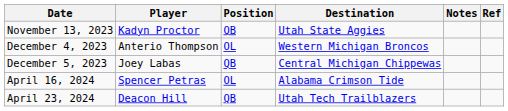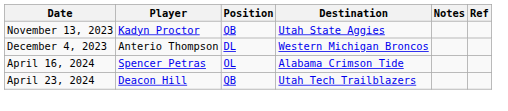 <table class="wikitable">
 <tr>
 <th>Date</th>
 <th>Player</th>
 <th>Position</th>
 <th>Destination</th>
 <th>Notes</th>
 <th>Ref</th>
 </tr>
 <tr>
 <td>November 13, 2023</td>
 <td><a href='#'>Kadyn Proctor</a></td>
 <td><a href='#'>QB</a></td>
 <td><a href='#'>Utah State Aggies</a></td>
 <td></td>
 <td></td>
 </tr>
 <tr>
 <td>December 4, 2023</td>
 <td>Anterio Thompson</td>
-<td><a href='#'>OL</a></td>
+<td><a href='#'>DL</a></td>
 <td><a href='#'>Western Michigan Broncos</a></td>
-<td></td>
-<td></td>
-</tr>
-<tr>
-<td>December 5, 2023</td>
-<td>Joey Labas</td>
-<td><a href='#'>QB</a></td>
-<td><a href='#'>Central Michigan Chippewas</a></td>
 <td></td>
 <td></td>
 </tr>
 <tr>
 <td>April 16, 2024</td>
 <td><a href='#'>Spencer Petras</a></td>
 <td><a href='#'>OL</a></td>
 <td><a href='#'>Alabama Crimson Tide</a></td>
 <td></td>
 <td></td>
 </tr>
 <tr>
 <td>April 23, 2024</td>
 <td><a href='#'>Deacon Hill</a></td>
 <td><a href='#'>QB</a></td>
 <td><a href='#'>Utah Tech Trailblazers</a></td>
 <td></td>
 <td></td>
 </tr>
 </table>
